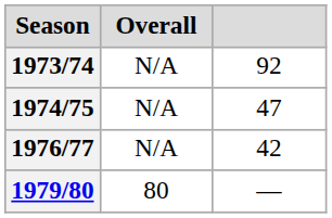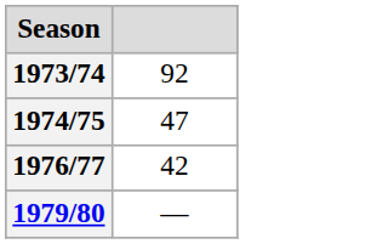 <table class="wikitable plainrowheaders" style="background:#fff; font-size:86%; line-height:16px; border:gray solid 1px; border-collapse:collapse;">
 <tr style="background:#ccc; text-align:center;">
 <th scope="col" style="background:#dcdcdc; width:45px;">Season</th>
-<th scope="col" style="background:#dcdcdc; width:55px;">Overall</th>
 <th scope="col" style="background:#dcdcdc; width:55px;"></th>
 </tr>
 <tr>
 <th scope=row align=center>1973/74</th>
-<td align=center>N/A</td>
 <td align=center>92</td>
 </tr>
 <tr>
 <th scope=row align=center>1974/75</th>
-<td align=center>N/A</td>
 <td align=center>47</td>
 </tr>
 <tr>
 <th scope=row align=center>1976/77</th>
-<td align=center>N/A</td>
 <td align=center>42</td>
 </tr>
 <tr>
 <th scope=row align=center><a href='#'>1979/80</a></th>
-<td align=center>80</td>
 <td align=center>—</td>
 </tr>
 </table>
